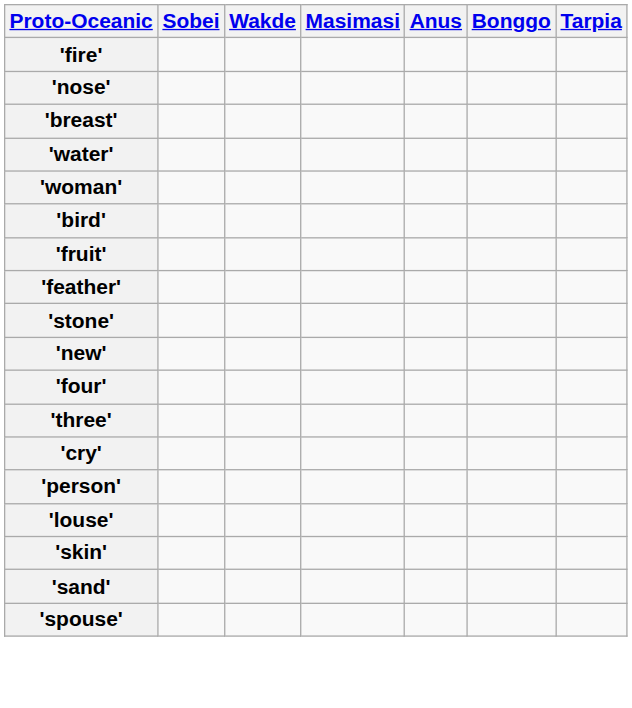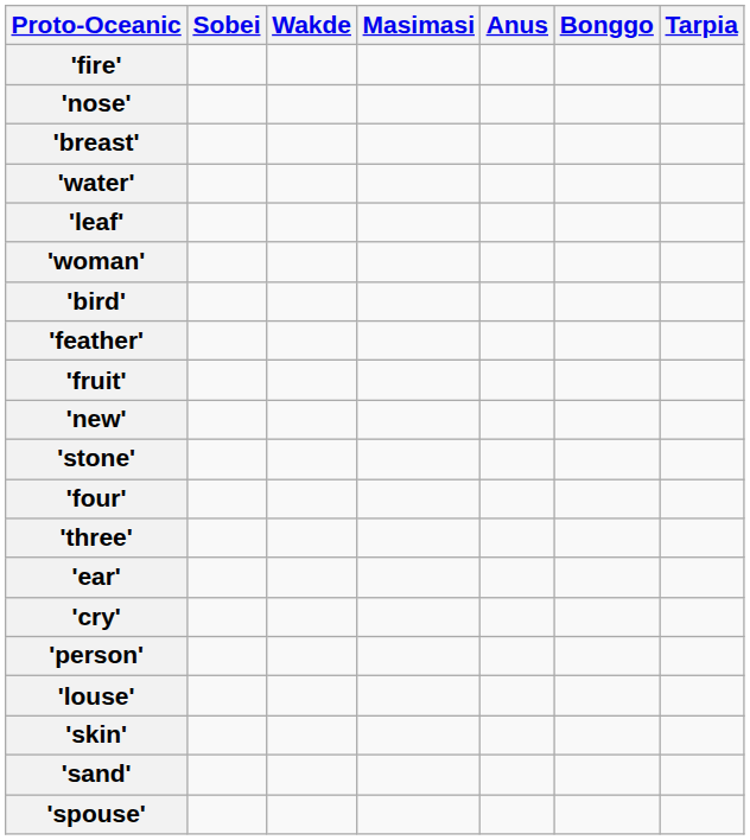 <table class="wikitable" style="text-align: left;">
 <tr>
 <th><a href='#'>Proto-Oceanic</a></th>
 <th><a href='#'>Sobei</a></th>
 <th><a href='#'>Wakde</a></th>
 <th><a href='#'>Masimasi</a></th>
 <th><a href='#'>Anus</a></th>
 <th><a href='#'>Bonggo</a></th>
 <th><a href='#'>Tarpia</a></th>
 </tr>
 <tr>
 <th> 'fire'</th>
 <td></td>
 <td></td>
 <td></td>
 <td></td>
 <td></td>
 <td></td>
 </tr>
 <tr>
 <th> 'nose'</th>
 <td></td>
 <td></td>
 <td></td>
 <td></td>
 <td></td>
 <td></td>
 </tr>
 <tr>
 <th> 'breast'</th>
 <td></td>
 <td></td>
 <td></td>
 <td></td>
 <td></td>
 <td></td>
 </tr>
 <tr>
 <th> 'water'</th>
 <td></td>
 <td></td>
 <td></td>
 <td></td>
 <td></td>
 <td></td>
 </tr>
 <tr>
+<th> 'leaf'</th>
+<td></td>
+<td></td>
+<td></td>
+<td></td>
+<td></td>
+<td></td>
+</tr>
+<tr>
 <th> 'woman'</th>
 <td></td>
 <td></td>
 <td></td>
 <td></td>
 <td></td>
 <td></td>
 </tr>
 <tr>
 <th> 'bird'</th>
 <td></td>
 <td></td>
 <td></td>
 <td></td>
 <td></td>
 <td></td>
 </tr>
 <tr>
+<th> 'feather'</th>
+<td></td>
+<td></td>
+<td></td>
+<td></td>
+<td></td>
+<td></td>
+</tr>
+<tr>
 <th> 'fruit'</th>
 <td></td>
 <td></td>
 <td></td>
 <td></td>
 <td></td>
 <td></td>
 </tr>
 <tr>
-<th> 'feather'</th>
+<th> 'new'</th>
 <td></td>
 <td></td>
 <td></td>
 <td></td>
 <td></td>
 <td></td>
 </tr>
 <tr>
 <th> 'stone'</th>
-<td></td>
-<td></td>
-<td></td>
-<td></td>
-<td></td>
-<td></td>
-</tr>
-<tr>
-<th> 'new'</th>
 <td></td>
 <td></td>
 <td></td>
 <td></td>
 <td></td>
 <td></td>
 </tr>
 <tr>
 <th> 'four'</th>
 <td></td>
 <td></td>
 <td></td>
 <td></td>
 <td></td>
 <td></td>
 </tr>
 <tr>
 <th> 'three'</th>
+<td></td>
+<td></td>
+<td></td>
+<td></td>
+<td></td>
+<td></td>
+</tr>
+<tr>
+<th> 'ear'</th>
 <td></td>
 <td></td>
 <td></td>
 <td></td>
 <td></td>
 <td></td>
 </tr>
 <tr>
 <th> 'cry'</th>
 <td></td>
 <td></td>
 <td></td>
 <td></td>
 <td></td>
 <td></td>
 </tr>
 <tr>
 <th> 'person'</th>
 <td></td>
 <td></td>
 <td></td>
 <td></td>
 <td></td>
 <td></td>
 </tr>
 <tr>
 <th> 'louse'</th>
 <td></td>
 <td></td>
 <td></td>
 <td></td>
 <td></td>
 <td></td>
 </tr>
 <tr>
 <th> 'skin'</th>
 <td></td>
 <td></td>
 <td></td>
 <td></td>
 <td></td>
 <td></td>
 </tr>
 <tr>
 <th> 'sand'</th>
 <td></td>
 <td></td>
 <td></td>
 <td></td>
 <td></td>
 <td></td>
 </tr>
 <tr>
 <th> 'spouse'</th>
 <td></td>
 <td></td>
 <td></td>
 <td></td>
 <td></td>
 <td></td>
 </tr>
 </table>
